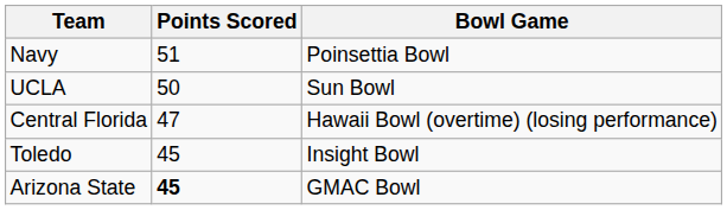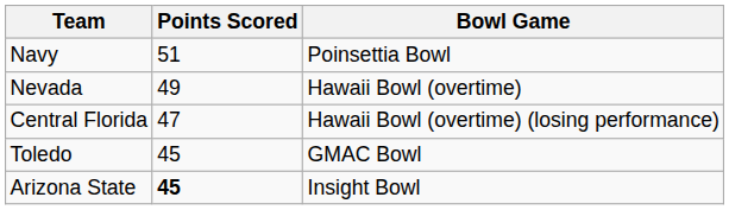 <table class="wikitable">
 <tr>
 <th>Team</th>
 <th>Points Scored</th>
 <th>Bowl Game</th>
 </tr>
 <tr>
 <td>Navy</td>
 <td>51</td>
 <td>Poinsettia Bowl</td>
 </tr>
 <tr>
-<td>UCLA</td>
-<td>50</td>
-<td>Sun Bowl</td>
+<td>Nevada</td>
+<td>49</td>
+<td>Hawaii Bowl (overtime)</td>
 </tr>
 <tr>
 <td>Central Florida</td>
 <td>47</td>
 <td>Hawaii Bowl (overtime) (losing performance)</td>
 </tr>
 <tr>
 <td>Toledo</td>
 <td>45</td>
-<td>Insight Bowl</td>
+<td>GMAC Bowl</td>
 </tr>
 <tr>
 <td>Arizona State</td>
 <td><strong>45</strong></td>
-<td>GMAC Bowl</td>
+<td>Insight Bowl</td>
 </tr>
 </table>
